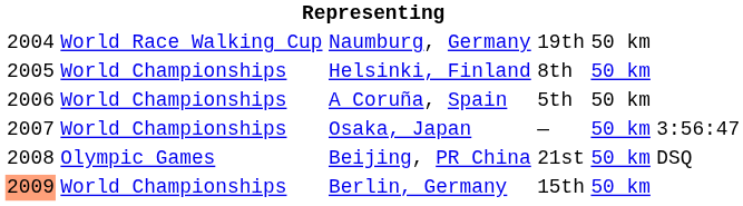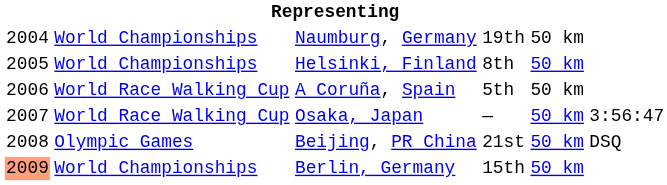 <table>
 <tr>
 <th colspan="6">Representing </th>
 </tr>
 <tr>
 <td>2004</td>
-<td><a href='#'>World Race Walking Cup</a></td>
+<td><a href='#'>World Championships</a></td>
 <td><a href='#'>Naumburg</a>, <a href='#'>Germany</a></td>
 <td>19th</td>
 <td>50 km</td>
 <td></td>
 </tr>
 <tr>
 <td>2005</td>
 <td><a href='#'>World Championships</a></td>
 <td><a href='#'>Helsinki, Finland</a></td>
 <td>8th</td>
 <td><a href='#'>50 km</a></td>
 <td></td>
 </tr>
 <tr>
 <td>2006</td>
-<td><a href='#'>World Championships</a></td>
+<td><a href='#'>World Race Walking Cup</a></td>
 <td><a href='#'>A Coruña</a>, <a href='#'>Spain</a></td>
 <td>5th</td>
 <td>50 km</td>
 <td></td>
 </tr>
 <tr>
 <td>2007</td>
-<td><a href='#'>World Championships</a></td>
+<td><a href='#'>World Race Walking Cup</a></td>
 <td><a href='#'>Osaka, Japan</a></td>
 <td>—</td>
 <td><a href='#'>50 km</a></td>
 <td>3:56:47</td>
 </tr>
 <tr>
 <td>2008</td>
 <td><a href='#'>Olympic Games</a></td>
 <td><a href='#'>Beijing</a>, <a href='#'>PR China</a></td>
 <td>21st</td>
 <td><a href='#'>50 km</a></td>
 <td>DSQ</td>
 </tr>
 <tr>
 <td style="background: lightsalmon;">2009</td>
 <td><a href='#'>World Championships</a></td>
 <td><a href='#'>Berlin, Germany</a></td>
 <td>15th</td>
 <td><a href='#'>50 km</a></td>
 <td></td>
 </tr>
 </table>
